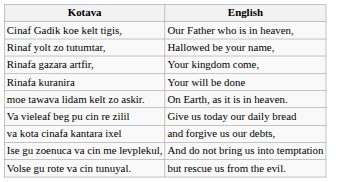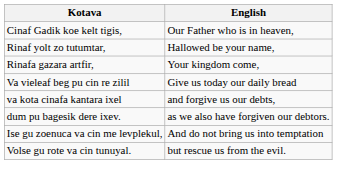 <table class="wikitable">
 <tr>
 <th>Kotava</th>
 <th>English</th>
 </tr>
 <tr>
 <td>Cinaf Gadik koe kelt tigis,</td>
 <td>Our Father who is in heaven,</td>
 </tr>
 <tr>
 <td>Rinaf yolt zo tutumtar,</td>
 <td>Hallowed be your name,</td>
 </tr>
 <tr>
 <td>Rinafa gazara artfir,</td>
 <td>Your kingdom come,</td>
 </tr>
 <tr>
-<td>Rinafa kuranira</td>
-<td>Your will be done</td>
-</tr>
-<tr>
-<td>moe tawava lidam kelt zo askir.</td>
-<td>On Earth, as it is in heaven.</td>
-</tr>
-<tr>
 <td>Va vieleaf beg pu cin re zilil</td>
 <td>Give us today our daily bread</td>
 </tr>
 <tr>
 <td>va kota cinafa kantara ixel</td>
 <td>and forgive us our debts,</td>
+</tr>
+<tr>
+<td>dum pu bagesik dere ixev.</td>
+<td>as we also have forgiven our debtors.</td>
 </tr>
 <tr>
 <td>Ise gu zoenuca va cin me levplekul,</td>
 <td>And do not bring us into temptation</td>
 </tr>
 <tr>
 <td>Volse gu rote va cin tunuyal.</td>
 <td>but rescue us from the evil.</td>
 </tr>
 </table>
